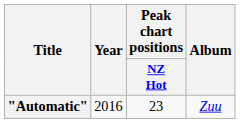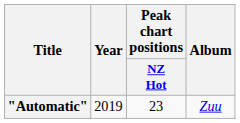 <table class="wikitable plainrowheaders" style="text-align:center;">
 <tr>
 <th rowspan="2">Title</th>
 <th rowspan="2">Year</th>
 <th>Peak chart positions</th>
 <th rowspan="2">Album</th>
 </tr>
 <tr>
 <th scope="col" style="width:2.8em;font-size:90%;"><a href='#'>NZ<br>Hot</a></th>
 </tr>
 <tr>
 <th scope="row">"Automatic"<br></th>
-<td>2016</td>
+<td>2019</td>
 <td>23</td>
 <td><em><a href='#'>Zuu</a></em></td>
 </tr>
 </table>
